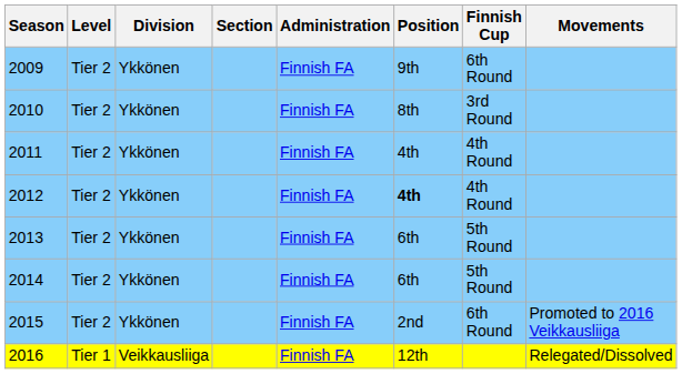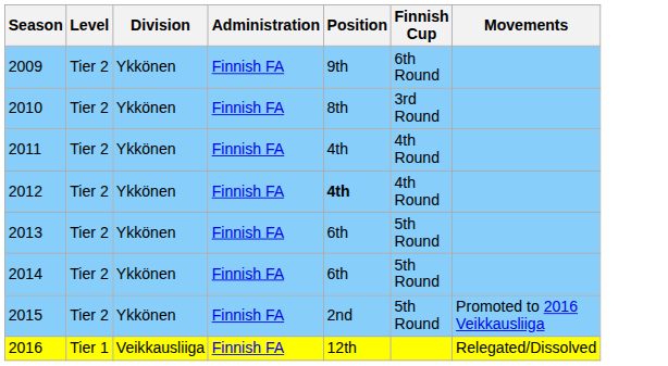 <table class="wikitable">
 <tr style="background:#f0f6fa;">
 <th>Season</th>
 <th>Level</th>
 <th>Division</th>
-<th>Section</th>
 <th>Administration</th>
 <th>Position</th>
 <th>Finnish Cup</th>
 <th>Movements</th>
 </tr>
 <tr>
 <td style="background:#87CEFA;">2009</td>
 <td style="background:#87CEFA;">Tier 2</td>
 <td style="background:#87CEFA;">Ykkönen</td>
-<td style="background:#87CEFA;"></td>
 <td style="background:#87CEFA;"><a href='#'>Finnish FA</a></td>
 <td style="background:#87CEFA;">9th</td>
 <td style="background:#87CEFA;">6th Round</td>
 <td style="background:#87CEFA;"></td>
 </tr>
 <tr>
 <td style="background:#87CEFA;">2010</td>
 <td style="background:#87CEFA;">Tier 2</td>
 <td style="background:#87CEFA;">Ykkönen</td>
-<td style="background:#87CEFA;"></td>
 <td style="background:#87CEFA;"><a href='#'>Finnish FA</a></td>
 <td style="background:#87CEFA;">8th</td>
 <td style="background:#87CEFA;">3rd Round</td>
 <td style="background:#87CEFA;"></td>
 </tr>
 <tr>
 <td style="background:#87CEFA;">2011</td>
 <td style="background:#87CEFA;">Tier 2</td>
 <td style="background:#87CEFA;">Ykkönen</td>
-<td style="background:#87CEFA;"></td>
 <td style="background:#87CEFA;"><a href='#'>Finnish FA</a></td>
 <td style="background:#87CEFA;">4th</td>
 <td style="background:#87CEFA;">4th Round</td>
 <td style="background:#87CEFA;"></td>
 </tr>
 <tr>
 <td style="background:#87CEFA;">2012</td>
 <td style="background:#87CEFA;">Tier 2</td>
 <td style="background:#87CEFA;">Ykkönen</td>
-<td style="background:#87CEFA;"></td>
 <td style="background:#87CEFA;"><a href='#'>Finnish FA</a></td>
 <td style="background:#87CEFA;"><strong>4th</strong></td>
 <td style="background:#87CEFA;">4th Round</td>
 <td style="background:#87CEFA;"></td>
 </tr>
 <tr>
 <td style="background:#87CEFA;">2013</td>
 <td style="background:#87CEFA;">Tier 2</td>
 <td style="background:#87CEFA;">Ykkönen</td>
-<td style="background:#87CEFA;"></td>
 <td style="background:#87CEFA;"><a href='#'>Finnish FA</a></td>
 <td style="background:#87CEFA;">6th</td>
 <td style="background:#87CEFA;">5th Round</td>
 <td style="background:#87CEFA;"></td>
 </tr>
 <tr>
 <td style="background:#87CEFA;">2014</td>
 <td style="background:#87CEFA;">Tier 2</td>
 <td style="background:#87CEFA;">Ykkönen</td>
-<td style="background:#87CEFA;"></td>
 <td style="background:#87CEFA;"><a href='#'>Finnish FA</a></td>
 <td style="background:#87CEFA;">6th</td>
 <td style="background:#87CEFA;">5th Round</td>
 <td style="background:#87CEFA;"></td>
 </tr>
 <tr>
 <td style="background:#87CEFA;">2015</td>
 <td style="background:#87CEFA;">Tier 2</td>
 <td style="background:#87CEFA;">Ykkönen</td>
-<td style="background:#87CEFA;"></td>
 <td style="background:#87CEFA;"><a href='#'>Finnish FA</a></td>
 <td style="background:#87CEFA;">2nd</td>
-<td style="background:#87CEFA;">6th Round</td>
+<td style="background:#87CEFA;">5th Round</td>
 <td style="background:#87CEFA;">Promoted to <a href='#'>2016 Veikkausliiga</a></td>
 </tr>
 <tr>
 <td style="background:#FFFF00;">2016</td>
 <td style="background:#FFFF00;">Tier 1</td>
 <td style="background:#FFFF00;">Veikkausliiga</td>
-<td style="background:#FFFF00;"></td>
 <td style="background:#FFFF00;"><a href='#'>Finnish FA</a></td>
 <td style="background:#FFFF00;">12th</td>
 <td style="background:#FFFF00;"></td>
 <td style="background:#FFFF00;">Relegated/Dissolved</td>
 </tr>
 </table>
